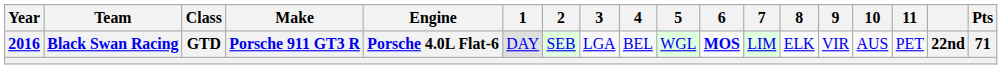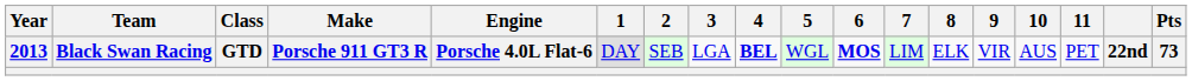 <table class="wikitable" style="text-align:center; font-size:90%">
 <tr>
 <th>Year</th>
 <th>Team</th>
 <th>Class</th>
 <th>Make</th>
 <th>Engine</th>
 <th>1</th>
 <th>2</th>
 <th>3</th>
 <th>4</th>
 <th>5</th>
 <th>6</th>
 <th>7</th>
 <th>8</th>
 <th>9</th>
 <th>10</th>
 <th>11</th>
 <th></th>
 <th>Pts</th>
 </tr>
 <tr>
-<th><a href='#'>2016</a></th>
+<th><a href='#'>2013</a></th>
 <th><a href='#'>Black Swan Racing</a></th>
 <th>GTD</th>
 <th><a href='#'>Porsche 911 GT3 R</a></th>
 <th><a href='#'>Porsche</a> 4.0L Flat-6</th>
 <td style="background:#DFDFDF;"><a href='#'>DAY</a><br></td>
 <td style="background:#DFFFDF;"><a href='#'>SEB</a><br></td>
 <td style="background:#;"><a href='#'>LGA</a><br></td>
-<td style="background:#;"><a href='#'>BEL</a><br></td>
+<td style="background:#;"><strong><a href='#'>BEL</a><br></strong></td>
 <td style="background:#DFFFDF;"><a href='#'>WGL</a><br></td>
 <td style="background:#;"><strong><a href='#'>MOS</a><br></strong></td>
 <td style="background:#DFFFDF;"><a href='#'>LIM</a><br></td>
 <td style="background:#;"><a href='#'>ELK</a><br></td>
 <td style="background:#;"><a href='#'>VIR</a><br></td>
 <td style="background:#;"><a href='#'>AUS</a><br></td>
 <td style="background:#;"><a href='#'>PET</a><br></td>
 <th>22nd</th>
-<th>71</th>
+<th>73</th>
 </tr>
 <tr>
 <th colspan="18"></th>
 </tr>
 </table>
